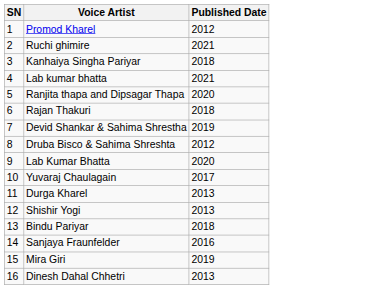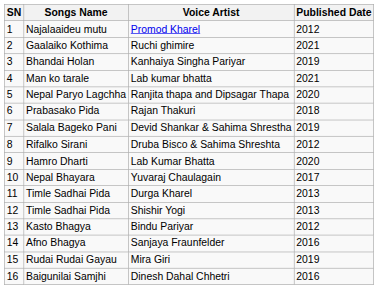 <table class="wikitable">
 <tr>
 <th>SN</th>
+<th>Songs Name</th>
 <th>Voice Artist</th>
 <th>Published Date</th>
 </tr>
 <tr>
 <td>1</td>
+<td>Najalaaideu mutu </td>
 <td><a href='#'>Promod Kharel</a></td>
 <td>2012</td>
 </tr>
 <tr>
 <td>2</td>
+<td>Gaalaiko Kothima</td>
 <td>Ruchi ghimire</td>
 <td>2021</td>
 </tr>
 <tr>
 <td>3</td>
+<td>Bhandai Holan</td>
 <td>Kanhaiya Singha Pariyar</td>
-<td>2018</td>
+<td>2019</td>
 </tr>
 <tr>
 <td>4</td>
+<td>Man ko tarale</td>
 <td>Lab kumar bhatta</td>
 <td>2021</td>
 </tr>
 <tr>
 <td>5</td>
+<td>Nepal Paryo Lagchha</td>
 <td>Ranjita thapa and Dipsagar Thapa</td>
 <td>2020</td>
 </tr>
 <tr>
 <td>6</td>
+<td>Prabasako Pida</td>
 <td>Rajan Thakuri</td>
 <td>2018</td>
 </tr>
 <tr>
 <td>7</td>
+<td>Salala Bageko Pani</td>
 <td>Devid Shankar & Sahima Shrestha</td>
 <td>2019</td>
 </tr>
 <tr>
 <td>8</td>
+<td>Rifalko Sirani</td>
 <td>Druba Bisco & Sahima Shreshta</td>
 <td>2012</td>
 </tr>
 <tr>
 <td>9</td>
+<td>Hamro Dharti</td>
 <td>Lab Kumar Bhatta</td>
 <td>2020</td>
 </tr>
 <tr>
 <td>10</td>
+<td>Nepal Bhayara</td>
 <td>Yuvaraj Chaulagain</td>
 <td>2017</td>
 </tr>
 <tr>
 <td>11</td>
+<td>Timle Sadhai Pida</td>
 <td>Durga Kharel</td>
 <td>2013</td>
 </tr>
 <tr>
 <td>12</td>
+<td>Timle Sadhai Pida</td>
 <td>Shishir Yogi</td>
 <td>2013</td>
 </tr>
 <tr>
 <td>13</td>
+<td>Kasto Bhagya</td>
 <td>Bindu Pariyar</td>
-<td>2018</td>
+<td>2012</td>
 </tr>
 <tr>
 <td>14</td>
+<td>Afno Bhagya</td>
 <td>Sanjaya Fraunfelder</td>
 <td>2016</td>
 </tr>
 <tr>
 <td>15</td>
+<td>Rudai Rudai Gayau</td>
 <td>Mira Giri</td>
 <td>2019</td>
 </tr>
 <tr>
 <td>16</td>
+<td>Baigunilai Samjhi</td>
 <td>Dinesh Dahal Chhetri</td>
-<td>2013</td>
+<td>2016</td>
 </tr>
 </table>
